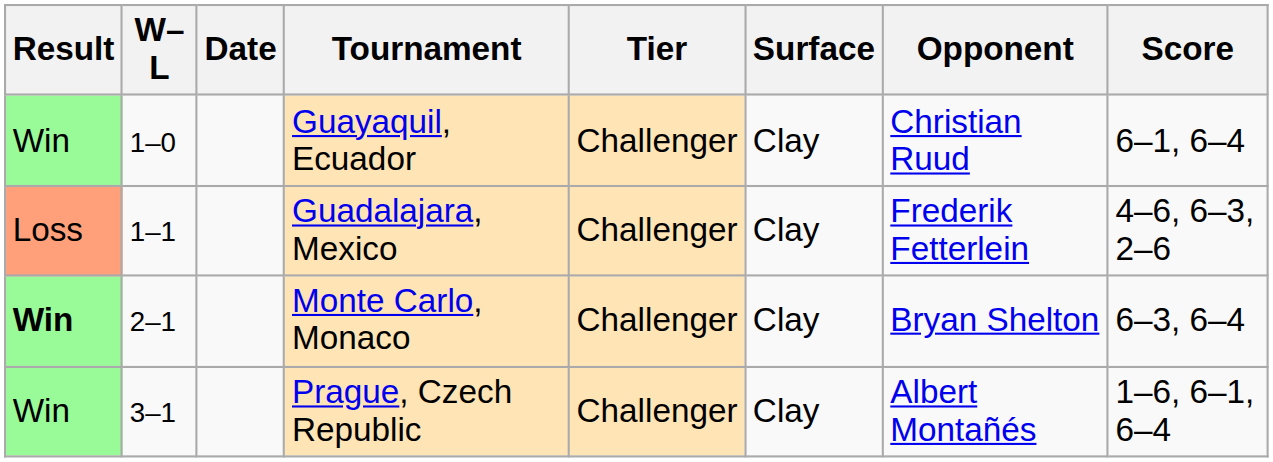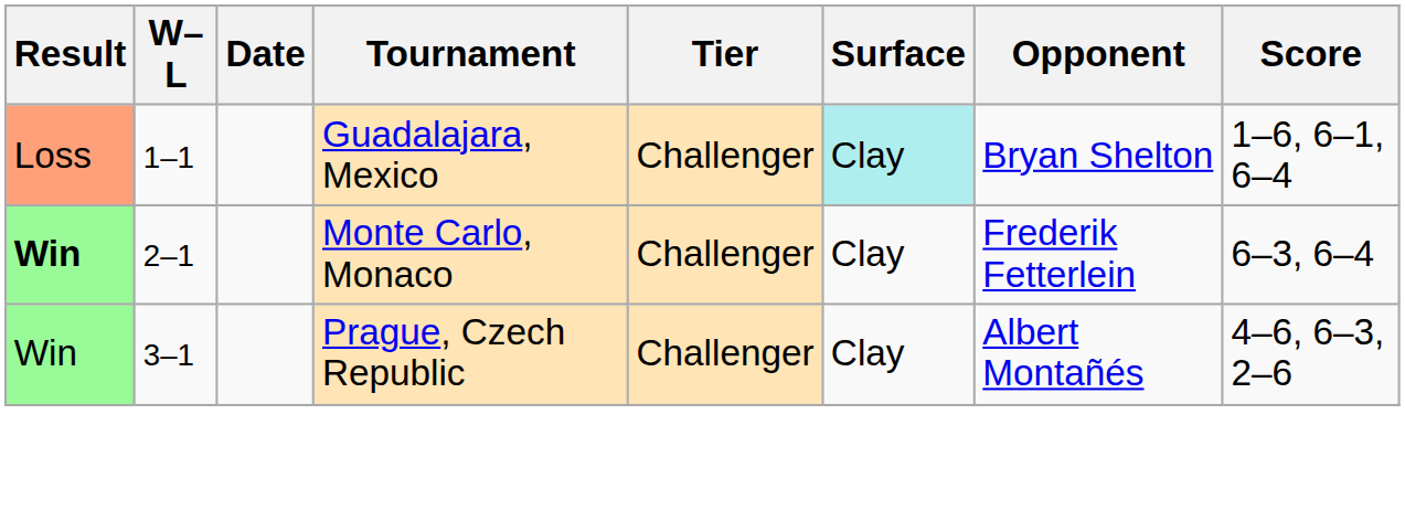 <table class="sortable wikitable">
 <tr>
 <th>Result</th>
 <th class="unsortable">W–L</th>
 <th>Date</th>
 <th>Tournament</th>
 <th>Tier</th>
 <th>Surface</th>
 <th>Opponent</th>
 <th class="unsortable">Score</th>
 </tr>
 <tr>
-<td style="background:#98fb98;">Win</td>
-<td><small>1–0</small></td>
-<td></td>
-<td style="background:moccasin;"><a href='#'>Guayaquil</a>, Ecuador</td>
-<td style="background:moccasin;">Challenger</td>
-<td>Clay</td>
-<td> <a href='#'>Christian Ruud</a></td>
-<td>6–1, 6–4</td>
-</tr>
-<tr>
 <td style="background:#ffa07a;">Loss</td>
 <td><small>1–1</small></td>
 <td></td>
 <td style="background:moccasin;"><a href='#'>Guadalajara</a>, Mexico</td>
 <td style="background:moccasin;">Challenger</td>
-<td>Clay</td>
-<td> <a href='#'>Frederik Fetterlein</a></td>
-<td>4–6, 6–3, 2–6</td>
+<td style="background: paleturquoise;">Clay</td>
+<td> <a href='#'>Bryan Shelton</a></td>
+<td>1–6, 6–1, 6–4</td>
 </tr>
 <tr>
 <td style="background:#98fb98;"><strong>Win</strong></td>
 <td><small>2–1</small></td>
 <td></td>
 <td style="background:moccasin;"><a href='#'>Monte Carlo</a>, Monaco</td>
 <td style="background:moccasin;">Challenger</td>
 <td>Clay</td>
-<td> <a href='#'>Bryan Shelton</a></td>
+<td> <a href='#'>Frederik Fetterlein</a></td>
 <td>6–3, 6–4</td>
 </tr>
 <tr>
 <td style="background:#98fb98;">Win</td>
 <td><small>3–1</small></td>
 <td></td>
 <td style="background:moccasin;"><a href='#'>Prague</a>, Czech Republic</td>
 <td style="background:moccasin;">Challenger</td>
 <td>Clay</td>
 <td> <a href='#'>Albert Montañés</a></td>
-<td>1–6, 6–1, 6–4</td>
+<td>4–6, 6–3, 2–6</td>
 </tr>
 </table>
